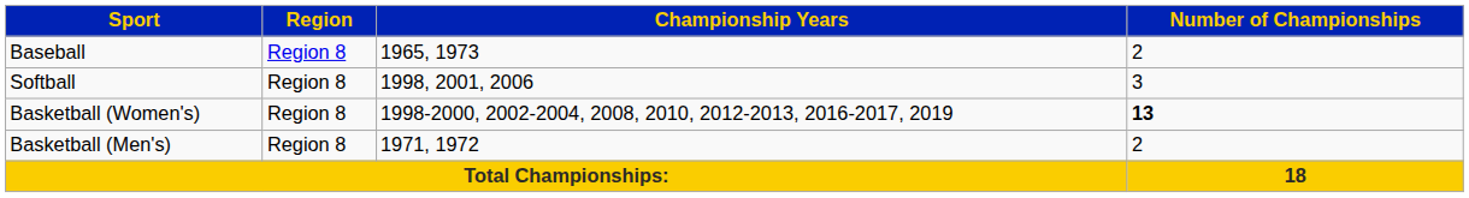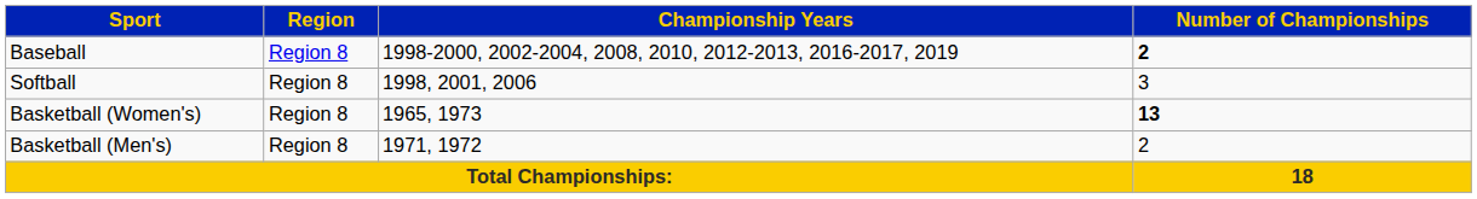 <table cellpadding="1" style="width:75%;" class="wikitable" style="text-align:center;">
 <tr>
 <th style="background:#0022B4;  color:#FACD00;">Sport</th>
 <th style="background:#0022B4; color:#FACD00;">Region</th>
 <th style="background:#0022B4; color:#FACD00;">Championship Years</th>
 <th style="background:#0022B4; color:#FACD00;">Number of Championships</th>
 </tr>
 <tr>
 <td>Baseball</td>
 <td><a href='#'>Region 8</a></td>
-<td>1965, 1973</td>
-<td>2</td>
+<td>1998-2000, 2002-2004, 2008, 2010, 2012-2013, 2016-2017, 2019</td>
+<td><strong>2</strong></td>
 </tr>
 <tr>
 <td>Softball</td>
 <td>Region 8</td>
 <td>1998, 2001, 2006</td>
 <td>3</td>
 </tr>
 <tr>
 <td>Basketball (Women's)</td>
 <td>Region 8</td>
-<td>1998-2000, 2002-2004, 2008, 2010, 2012-2013, 2016-2017, 2019</td>
+<td>1965, 1973</td>
 <td><strong>13</strong></td>
 </tr>
 <tr>
 <td>Basketball (Men's)</td>
 <td>Region 8</td>
 <td>1971, 1972</td>
 <td>2</td>
 </tr>
 <tr class="sortbottom">
 <th colspan="3;" style="background:#FACD00; color:#2C2A29;">Total Championships:</th>
 <th colspan="3;" style="background:#FACD00; color:#2C2A29;">18</th>
 </tr>
 </table>
